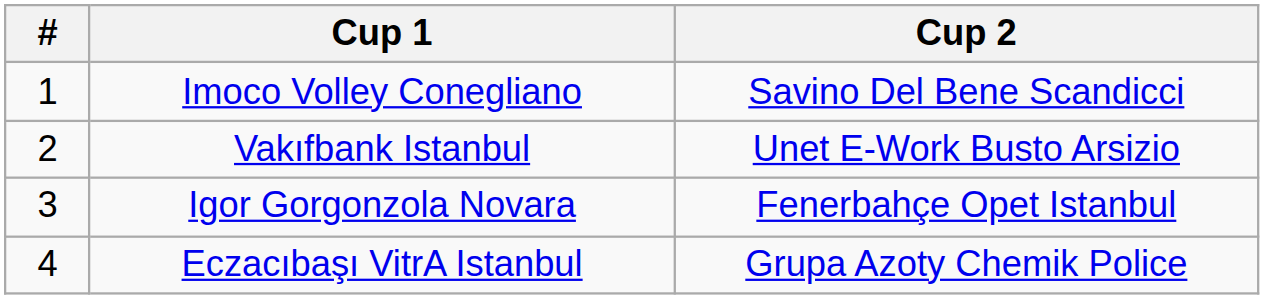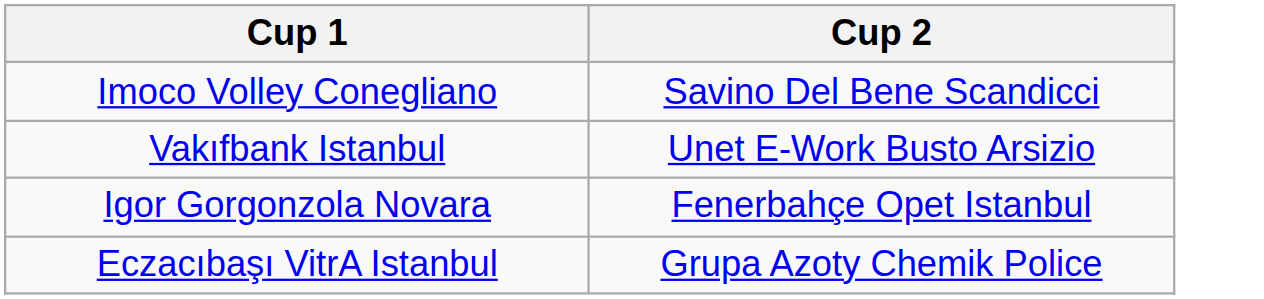 <table class="wikitable" align="center" style="text-align: center;">
 <tr>
-<th width="30px">#</th>
 <th width="250px">Cup 1</th>
 <th width="250px">Cup 2</th>
 </tr>
 <tr align=center>
-<td>1</td>
 <td> <a href='#'>Imoco Volley Conegliano</a></td>
 <td> <a href='#'>Savino Del Bene Scandicci</a></td>
 </tr>
 <tr align=center>
-<td>2</td>
 <td> <a href='#'>Vakıfbank Istanbul</a></td>
 <td> <a href='#'>Unet E-Work Busto Arsizio</a></td>
 </tr>
 <tr align=center>
-<td>3</td>
 <td> <a href='#'>Igor Gorgonzola Novara</a></td>
 <td> <a href='#'>Fenerbahçe Opet Istanbul</a></td>
 </tr>
 <tr align=center>
-<td>4</td>
 <td> <a href='#'>Eczacıbaşı VitrA Istanbul</a></td>
 <td> <a href='#'>Grupa Azoty Chemik Police</a></td>
 </tr>
 </table>
